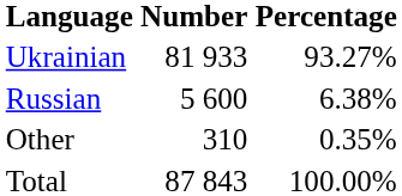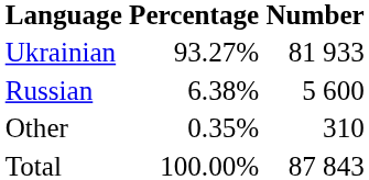 <table class="standard">
 <tr>
 <th>Language</th>
+<th>Percentage</th>
 <th>Number</th>
-<th>Percentage</th>
 </tr>
 <tr>
 <td><a href='#'>Ukrainian</a></td>
+<td align="right">93.27%</td>
 <td align="right">81 933</td>
-<td align="right">93.27%</td>
 </tr>
 <tr>
 <td><a href='#'>Russian</a></td>
+<td align="right">6.38%</td>
 <td align="right">5 600</td>
-<td align="right">6.38%</td>
 </tr>
 <tr>
 <td>Other</td>
+<td align="right">0.35%</td>
 <td align="right">310</td>
-<td align="right">0.35%</td>
 </tr>
 <tr>
 <td>Total</td>
+<td align="right">100.00%</td>
 <td align="right">87 843</td>
-<td align="right">100.00%</td>
 </tr>
 </table>
